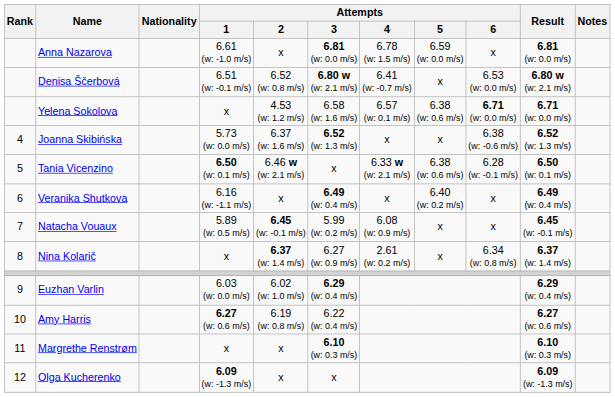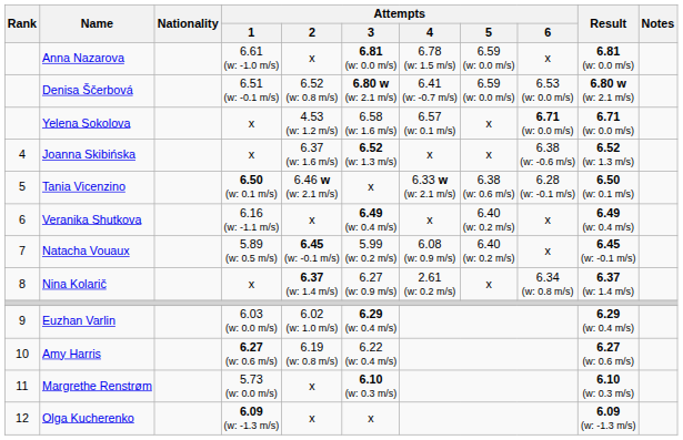 <table class="wikitable sortable" style="text-align:center">
 <tr>
 <th rowspan=2>Rank</th>
 <th rowspan=2>Name</th>
 <th rowspan=2>Nationality</th>
 <th colspan=6>Attempts</th>
 <th rowspan=2>Result</th>
 <th rowspan=2>Notes</th>
 </tr>
 <tr>
 <th>1</th>
 <th>2</th>
 <th>3</th>
 <th>4</th>
 <th>5</th>
 <th>6</th>
 </tr>
 <tr>
 <td></td>
 <td align=left><a href='#'>Anna Nazarova</a></td>
 <td align=left></td>
 <td>6.61<br><small>(w: -1.0 m/s)</small></td>
 <td>x</td>
 <td><strong>6.81</strong><br><small>(w: 0.0 m/s)</small></td>
 <td>6.78<br><small>(w: 1.5 m/s)</small></td>
 <td>6.59<br><small>(w: 0.0 m/s)</small></td>
 <td>x</td>
 <td><strong>6.81</strong><br><small>(w: 0.0 m/s)</small></td>
 <td></td>
 </tr>
 <tr>
 <td></td>
 <td align=left><a href='#'>Denisa Ščerbová</a></td>
 <td align=left></td>
 <td>6.51<br><small>(w: -0.1 m/s)</small></td>
 <td>6.52<br><small>(w: 0.8 m/s)</small></td>
 <td><strong>6.80</strong> <strong>w</strong><br><small>(w: 2.1 m/s)</small></td>
 <td>6.41<br><small>(w: -0.7 m/s)</small></td>
-<td>x</td>
+<td>6.59<br><small>(w: 0.0 m/s)</small></td>
 <td>6.53<br><small>(w: 0.0 m/s)</small></td>
 <td><strong>6.80</strong> <strong>w</strong><br><small>(w: 2.1 m/s)</small></td>
 <td></td>
 </tr>
 <tr>
 <td></td>
 <td align=left><a href='#'>Yelena Sokolova</a></td>
 <td align=left></td>
 <td>x</td>
 <td>4.53<br><small>(w: 1.2 m/s)</small></td>
 <td>6.58<br><small>(w: 1.6 m/s)</small></td>
 <td>6.57<br><small>(w: 0.1 m/s)</small></td>
-<td>6.38<br><small>(w: 0.6 m/s)</small></td>
+<td>x</td>
 <td><strong>6.71</strong><br><small>(w: 0.0 m/s)</small></td>
 <td><strong>6.71</strong><br><small>(w: 0.0 m/s)</small></td>
 <td></td>
 </tr>
 <tr>
 <td>4</td>
 <td align=left><a href='#'>Joanna Skibińska</a></td>
 <td align=left></td>
-<td>5.73<br><small>(w: 0.0 m/s)</small></td>
+<td>x</td>
 <td>6.37<br><small>(w: 1.6 m/s)</small></td>
 <td><strong>6.52</strong><br><small>(w: 1.3 m/s)</small></td>
 <td>x</td>
 <td>x</td>
 <td>6.38<br><small>(w: -0.6 m/s)</small></td>
 <td><strong>6.52</strong><br><small>(w: 1.3 m/s)</small></td>
 <td></td>
 </tr>
 <tr>
 <td>5</td>
 <td align=left><a href='#'>Tania Vicenzino</a></td>
 <td align=left></td>
 <td><strong>6.50</strong><br><small>(w: 0.1 m/s)</small></td>
 <td>6.46 <strong>w</strong><br><small>(w: 2.1 m/s)</small></td>
 <td>x</td>
 <td>6.33 <strong>w</strong><br><small>(w: 2.1 m/s)</small></td>
 <td>6.38<br><small>(w: 0.6 m/s)</small></td>
 <td>6.28<br><small>(w: -0.1 m/s)</small></td>
 <td><strong>6.50</strong><br><small>(w: 0.1 m/s)</small></td>
 <td></td>
 </tr>
 <tr>
 <td>6</td>
 <td align=left><a href='#'>Veranika Shutkova</a></td>
 <td align=left></td>
 <td>6.16<br><small>(w: -1.1 m/s)</small></td>
 <td>x</td>
 <td><strong>6.49</strong><br><small>(w: 0.4 m/s)</small></td>
 <td>x</td>
 <td>6.40<br><small>(w: 0.2 m/s)</small></td>
 <td>x</td>
 <td><strong>6.49</strong><br><small>(w: 0.4 m/s)</small></td>
 <td></td>
 </tr>
 <tr>
 <td>7</td>
 <td align=left><a href='#'>Natacha Vouaux</a></td>
 <td align=left></td>
 <td>5.89<br><small>(w: 0.5 m/s)</small></td>
 <td><strong>6.45</strong><br><small>(w: -0.1 m/s)</small></td>
 <td>5.99<br><small>(w: 0.2 m/s)</small></td>
 <td>6.08<br><small>(w: 0.9 m/s)</small></td>
-<td>x</td>
+<td>6.40<br><small>(w: 0.2 m/s)</small></td>
 <td>x</td>
 <td><strong>6.45</strong><br><small>(w: -0.1 m/s)</small></td>
 <td></td>
 </tr>
 <tr>
 <td>8</td>
 <td align=left><a href='#'>Nina Kolarič</a></td>
 <td align=left></td>
 <td>x</td>
 <td><strong>6.37</strong><br><small>(w: 1.4 m/s)</small></td>
 <td>6.27<br><small>(w: 0.9 m/s)</small></td>
 <td>2.61<br><small>(w: 0.2 m/s)</small></td>
 <td>x</td>
 <td>6.34<br><small>(w: 0.8 m/s)</small></td>
 <td><strong>6.37</strong><br><small>(w: 1.4 m/s)</small></td>
 <td></td>
 </tr>
 <tr>
 <td colspan=11 bgcolor=lightgray></td>
 </tr>
 <tr>
 <td>9</td>
 <td align=left><a href='#'>Euzhan Varlin</a></td>
 <td align=left></td>
 <td>6.03<br><small>(w: 0.0 m/s)</small></td>
 <td>6.02<br><small>(w: 1.0 m/s)</small></td>
 <td><strong>6.29</strong><br><small>(w: 0.4 m/s)</small></td>
 <td colspan=3></td>
 <td><strong>6.29</strong><br><small>(w: 0.4 m/s)</small></td>
 <td></td>
 </tr>
 <tr>
 <td>10</td>
 <td align=left><a href='#'>Amy Harris</a></td>
 <td align=left></td>
 <td><strong>6.27</strong><br><small>(w: 0.6 m/s)</small></td>
 <td>6.19<br><small>(w: 0.8 m/s)</small></td>
 <td>6.22<br><small>(w: 0.4 m/s)</small></td>
 <td colspan=3></td>
 <td><strong>6.27</strong><br><small>(w: 0.6 m/s)</small></td>
 <td></td>
 </tr>
 <tr>
 <td>11</td>
 <td align=left><a href='#'>Margrethe Renstrøm</a></td>
 <td align=left></td>
-<td>x</td>
+<td>5.73<br><small>(w: 0.0 m/s)</small></td>
 <td>x</td>
 <td><strong>6.10</strong><br><small>(w: 0.3 m/s)</small></td>
 <td colspan=3></td>
 <td><strong>6.10</strong><br><small>(w: 0.3 m/s)</small></td>
 <td></td>
 </tr>
 <tr>
 <td>12</td>
 <td align=left><a href='#'>Olga Kucherenko</a></td>
 <td align=left></td>
 <td><strong>6.09</strong><br><small>(w: -1.3 m/s)</small></td>
 <td>x</td>
 <td>x</td>
 <td colspan=3></td>
 <td><strong>6.09</strong><br><small>(w: -1.3 m/s)</small></td>
 <td></td>
 </tr>
 </table>
